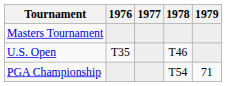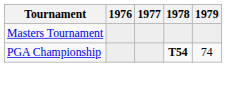 <table class="wikitable" style="font-size:95%;text-align:center;">
 <tr>
 <th>Tournament</th>
 <th>1976</th>
 <th>1977</th>
 <th>1978</th>
 <th>1979</th>
 </tr>
 <tr>
 <td align=left><a href='#'>Masters Tournament</a></td>
 <td style="background:#eeeeee;"></td>
 <td style="background:#eeeeee;"></td>
 <td style="background:#eeeeee;"></td>
 <td style="background:#eeeeee;"></td>
 </tr>
 <tr>
-<td align=left><a href='#'>U.S. Open</a></td>
-<td>T35</td>
-<td style="background:#eeeeee;"></td>
-<td>T46</td>
-<td style="background:#eeeeee;"></td>
-</tr>
-<tr>
 <td align=left><a href='#'>PGA Championship</a></td>
 <td style="background:#eeeeee;"></td>
 <td style="background:#eeeeee;"></td>
-<td>T54</td>
-<td>71</td>
+<td><strong>T54</strong></td>
+<td>74</td>
 </tr>
 </table>
